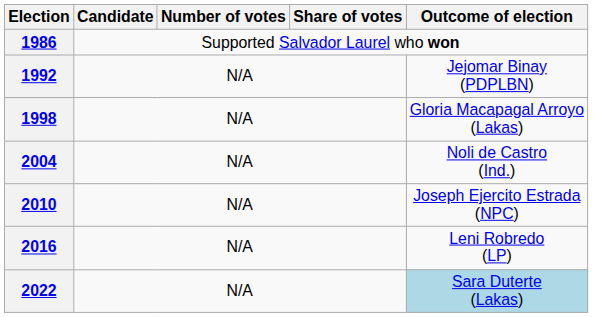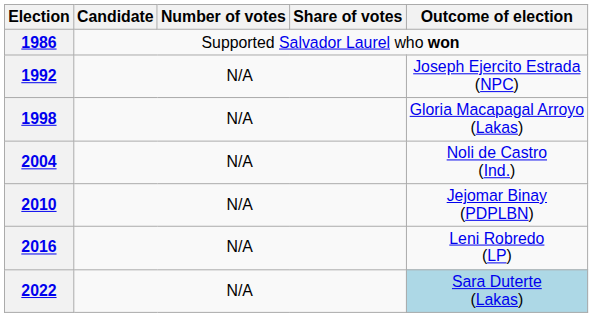 <table class="sortable wikitable" style="text-align:center">
 <tr>
 <th>Election</th>
 <th>Candidate</th>
 <th>Number of votes</th>
 <th>Share of votes</th>
 <th>Outcome of election</th>
 </tr>
 <tr>
 <th><a href='#'>1986</a></th>
 <td colspan="4">Supported <a href='#'>Salvador Laurel</a> who <strong>won</strong></td>
 </tr>
 <tr>
 <th><a href='#'>1992</a></th>
 <td colspan="3">N/A</td>
-<td><a href='#'>Jejomar Binay</a><br>(<a href='#'>PDPLBN</a>)</td>
+<td><a href='#'>Joseph Ejercito Estrada</a><br>(<a href='#'>NPC</a>)</td>
 </tr>
 <tr>
 <th><a href='#'>1998</a></th>
 <td colspan="3">N/A</td>
 <td><a href='#'>Gloria Macapagal Arroyo</a><br>(<a href='#'>Lakas</a>)</td>
 </tr>
 <tr>
 <th><a href='#'>2004</a></th>
 <td colspan="3">N/A</td>
 <td><a href='#'>Noli de Castro</a><br>(<a href='#'>Ind.</a>)</td>
 </tr>
 <tr>
 <th><a href='#'>2010</a></th>
 <td colspan="3">N/A</td>
-<td><a href='#'>Joseph Ejercito Estrada</a><br>(<a href='#'>NPC</a>)</td>
+<td><a href='#'>Jejomar Binay</a><br>(<a href='#'>PDPLBN</a>)</td>
 </tr>
 <tr>
 <th><a href='#'>2016</a></th>
 <td colspan="3">N/A</td>
 <td><a href='#'>Leni Robredo</a><br>(<a href='#'>LP</a>)</td>
 </tr>
 <tr>
 <th><a href='#'>2022</a></th>
 <td colspan="3">N/A</td>
 <td style="background: lightblue;"><a href='#'>Sara Duterte</a><br>(<a href='#'>Lakas</a>)</td>
 </tr>
 </table>
